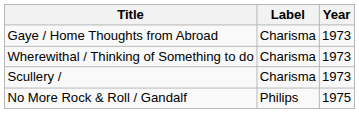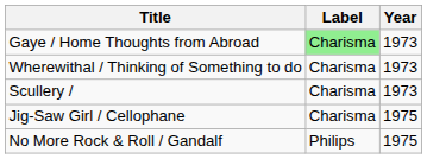 <table class="wikitable">
 <tr>
 <th>Title</th>
 <th>Label</th>
 <th>Year</th>
 </tr>
 <tr>
 <td>Gaye / Home Thoughts from Abroad</td>
-<td>Charisma</td>
+<td style="background: lightgreen;">Charisma</td>
 <td>1973</td>
 </tr>
 <tr>
 <td>Wherewithal / Thinking of Something to do</td>
 <td>Charisma</td>
 <td>1973</td>
 </tr>
 <tr>
 <td>Scullery /</td>
 <td>Charisma</td>
 <td>1973</td>
 </tr>
 <tr>
+<td>Jig-Saw Girl / Cellophane</td>
+<td>Charisma</td>
+<td>1975</td>
+</tr>
+<tr>
 <td>No More Rock & Roll /  Gandalf</td>
 <td>Philips</td>
 <td>1975</td>
 </tr>
 </table>
